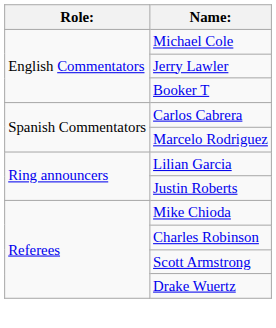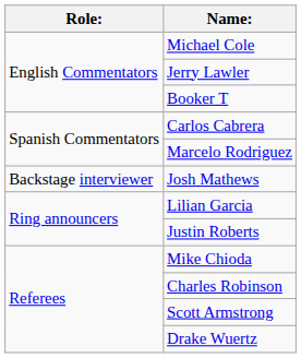 <table class=wikitable style="font-size:90%; margin: 0.5em 0 0.5em 1em; float: right; clear: right;">
 <tr>
 <th>Role:</th>
 <th>Name:</th>
 </tr>
 <tr>
 <td rowspan=3>English <a href='#'>Commentators</a></td>
 <td><a href='#'>Michael Cole</a> </td>
 </tr>
 <tr>
 <td><a href='#'>Jerry Lawler</a> </td>
 </tr>
 <tr>
 <td><a href='#'>Booker T</a> </td>
 </tr>
 <tr>
 <td rowspan=2>Spanish Commentators</td>
 <td><a href='#'>Carlos Cabrera</a></td>
 </tr>
 <tr>
 <td><a href='#'>Marcelo Rodriguez</a></td>
 </tr>
 <tr>
+<td>Backstage <a href='#'>interviewer</a></td>
+<td><a href='#'>Josh Mathews</a></td>
+</tr>
+<tr>
 <td rowspan=2><a href='#'>Ring announcers</a></td>
 <td><a href='#'>Lilian Garcia</a></td>
 </tr>
 <tr>
 <td><a href='#'>Justin Roberts</a></td>
 </tr>
 <tr>
 <td rowspan=4><a href='#'>Referees</a></td>
 <td><a href='#'>Mike Chioda</a></td>
 </tr>
 <tr>
 <td><a href='#'>Charles Robinson</a></td>
 </tr>
 <tr>
 <td><a href='#'>Scott Armstrong</a></td>
 </tr>
 <tr>
 <td><a href='#'>Drake Wuertz</a></td>
 </tr>
 </table>
